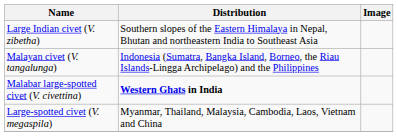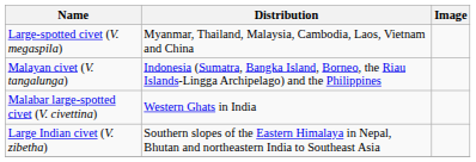 <table class="wikitable">
 <tr>
 <th>Name</th>
 <th>Distribution</th>
 <th>Image</th>
 </tr>
 <tr>
-<td><a href='#'>Large Indian civet</a> (<em>V. zibetha</em>) </td>
-<td>Southern slopes of the <a href='#'>Eastern Himalaya</a> in Nepal, Bhutan and northeastern India to Southeast Asia</td>
+<td><a href='#'>Large-spotted civet</a> (<em>V. megaspila</em>) </td>
+<td>Myanmar, Thailand, Malaysia, Cambodia, Laos, Vietnam and China</td>
 <td></td>
 </tr>
 <tr>
 <td><a href='#'>Malayan civet</a> (<em>V. tangalunga</em>) </td>
 <td><a href='#'>Indonesia</a> (<a href='#'>Sumatra</a>, <a href='#'>Bangka Island</a>, <a href='#'>Borneo</a>, the <a href='#'>Riau Islands</a>-Lingga Archipelago) and the <a href='#'>Philippines</a></td>
 <td></td>
 </tr>
 <tr>
 <td><a href='#'>Malabar large-spotted civet</a> (<em>V. civettina</em>) </td>
-<td><strong><a href='#'>Western Ghats</a> in India</strong></td>
+<td><a href='#'>Western Ghats</a> in India</td>
 </tr>
 <tr>
-<td><a href='#'>Large-spotted civet</a> (<em>V. megaspila</em>) </td>
-<td>Myanmar, Thailand, Malaysia, Cambodia, Laos, Vietnam and China</td>
+<td><a href='#'>Large Indian civet</a> (<em>V. zibetha</em>) </td>
+<td>Southern slopes of the <a href='#'>Eastern Himalaya</a> in Nepal, Bhutan and northeastern India to Southeast Asia</td>
 <td></td>
 </tr>
 <tr>
 </tr>
 </table>
